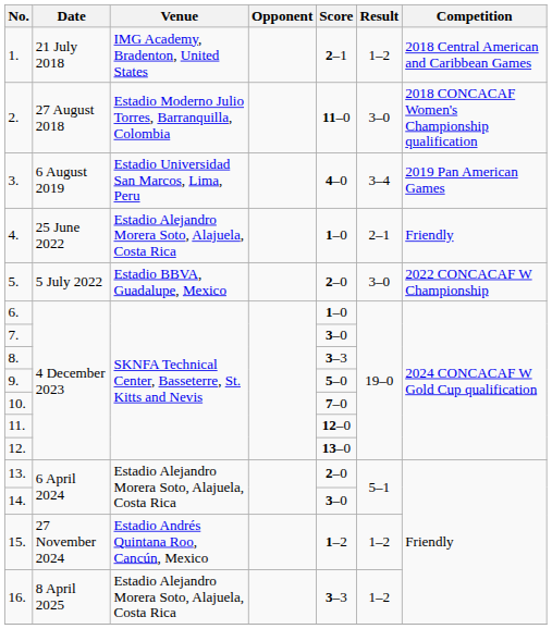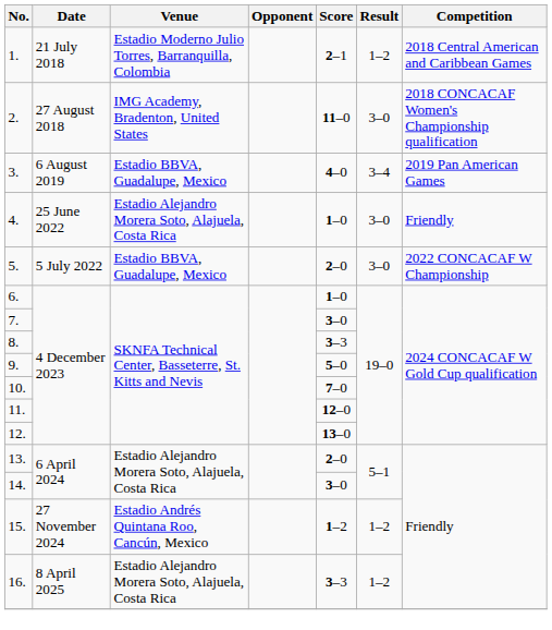 <table class="wikitable">
 <tr>
 <th>No.</th>
 <th>Date</th>
 <th>Venue</th>
 <th>Opponent</th>
 <th>Score</th>
 <th>Result</th>
 <th>Competition</th>
 </tr>
 <tr>
 <td>1.</td>
 <td>21 July 2018</td>
-<td><a href='#'>IMG Academy</a>, <a href='#'>Bradenton</a>, <a href='#'>United States</a></td>
+<td><a href='#'>Estadio Moderno Julio Torres</a>, <a href='#'>Barranquilla</a>, <a href='#'>Colombia</a></td>
 <td></td>
 <td align=center><strong>2</strong>–1</td>
 <td align=center>1–2</td>
 <td><a href='#'>2018 Central American and Caribbean Games</a></td>
 </tr>
 <tr>
 <td>2.</td>
 <td>27 August 2018</td>
-<td><a href='#'>Estadio Moderno Julio Torres</a>, <a href='#'>Barranquilla</a>, <a href='#'>Colombia</a></td>
+<td><a href='#'>IMG Academy</a>, <a href='#'>Bradenton</a>, <a href='#'>United States</a></td>
 <td></td>
 <td align=center><strong>11</strong>–0</td>
 <td align=center>3–0</td>
 <td><a href='#'>2018 CONCACAF Women's Championship qualification</a></td>
 </tr>
 <tr>
 <td>3.</td>
 <td>6 August 2019</td>
-<td><a href='#'>Estadio Universidad San Marcos</a>, <a href='#'>Lima</a>, <a href='#'>Peru</a></td>
+<td><a href='#'>Estadio BBVA</a>, <a href='#'>Guadalupe</a>, <a href='#'>Mexico</a></td>
 <td></td>
 <td align=center><strong>4</strong>–0</td>
 <td align=center>3–4 </td>
 <td><a href='#'>2019 Pan American Games</a></td>
 </tr>
 <tr>
 <td>4.</td>
 <td>25 June 2022</td>
 <td><a href='#'>Estadio Alejandro Morera Soto</a>, <a href='#'>Alajuela</a>, <a href='#'>Costa Rica</a></td>
 <td></td>
 <td align=center><strong>1</strong>–0</td>
-<td align=center>2–1</td>
+<td align=center>3–0</td>
 <td><a href='#'>Friendly</a></td>
 </tr>
 <tr>
 <td>5.</td>
 <td>5 July 2022</td>
 <td><a href='#'>Estadio BBVA</a>, <a href='#'>Guadalupe</a>, <a href='#'>Mexico</a></td>
 <td></td>
 <td align=center><strong>2</strong>–0</td>
 <td align=center>3–0</td>
 <td><a href='#'>2022 CONCACAF W Championship</a></td>
 </tr>
 <tr>
 <td>6.</td>
 <td rowspan=7>4 December 2023</td>
 <td rowspan=7><a href='#'>SKNFA Technical Center</a>, <a href='#'>Basseterre</a>, <a href='#'>St. Kitts and Nevis</a></td>
 <td rowspan=7></td>
 <td align=center><strong>1</strong>–0</td>
 <td rowspan=7 align=center>19–0</td>
 <td rowspan=7><a href='#'>2024 CONCACAF W Gold Cup qualification</a></td>
 </tr>
 <tr>
 <td>7.</td>
 <td align=center><strong>3</strong>–0</td>
 </tr>
 <tr>
 <td>8.</td>
 <td align=center><strong>3</strong>–3</td>
 </tr>
 <tr>
 <td>9.</td>
 <td align=center><strong>5</strong>–0</td>
 </tr>
 <tr>
 <td>10.</td>
 <td align=center><strong>7</strong>–0</td>
 </tr>
 <tr>
 <td>11.</td>
 <td align=center><strong>12</strong>–0</td>
 </tr>
 <tr>
 <td>12.</td>
 <td align=center><strong>13</strong>–0</td>
 </tr>
 <tr>
 <td>13.</td>
 <td rowspan=2>6 April 2024</td>
 <td rowspan=2>Estadio Alejandro Morera Soto, Alajuela, Costa Rica</td>
 <td rowspan=2></td>
 <td align=center><strong>2</strong>–0</td>
 <td rowspan=2 align=center>5–1</td>
 <td rowspan=4>Friendly</td>
 </tr>
 <tr>
 <td>14.</td>
 <td align=center><strong>3</strong>–0</td>
 </tr>
 <tr>
 <td>15.</td>
 <td>27 November 2024</td>
 <td><a href='#'>Estadio Andrés Quintana Roo</a>, <a href='#'>Cancún</a>, Mexico</td>
 <td></td>
 <td align=center><strong>1</strong>–2</td>
 <td align=center>1–2</td>
 </tr>
 <tr>
 <td>16.</td>
 <td>8 April 2025</td>
 <td>Estadio Alejandro Morera Soto, Alajuela, Costa Rica</td>
 <td></td>
 <td align=center><strong>3</strong>–3</td>
 <td align=center>1–2</td>
 </tr>
 <tr>
 </tr>
 </table>
